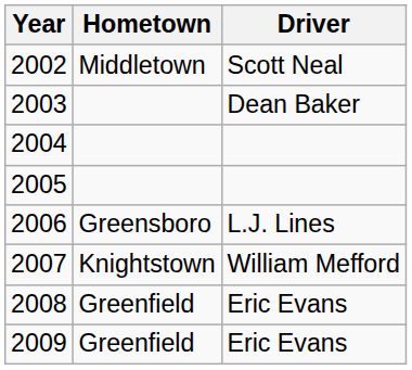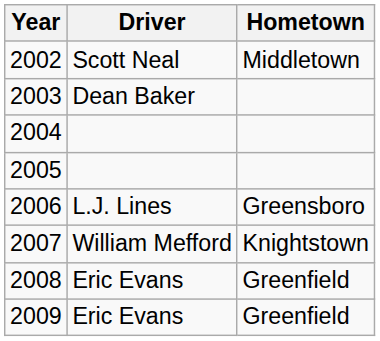 <table class="wikitable">
 <tr>
 <th>Year</th>
+<th>Driver</th>
 <th>Hometown</th>
-<th>Driver</th>
 </tr>
 <tr>
 <td>2002</td>
+<td>Scott Neal</td>
 <td>Middletown</td>
-<td>Scott Neal</td>
 </tr>
 <tr>
 <td>2003</td>
+<td>Dean Baker</td>
 <td></td>
-<td>Dean Baker</td>
 </tr>
 <tr>
 <td>2004</td>
 <td></td>
 <td></td>
 </tr>
 <tr>
 <td>2005</td>
 <td></td>
 <td></td>
 </tr>
 <tr>
 <td>2006</td>
+<td>L.J. Lines</td>
 <td>Greensboro</td>
-<td>L.J. Lines</td>
 </tr>
 <tr>
 <td>2007</td>
+<td>William Mefford</td>
 <td>Knightstown</td>
-<td>William Mefford</td>
 </tr>
 <tr>
 <td>2008</td>
+<td>Eric Evans</td>
 <td>Greenfield</td>
-<td>Eric Evans</td>
 </tr>
 <tr>
 <td>2009</td>
+<td>Eric Evans</td>
 <td>Greenfield</td>
-<td>Eric Evans</td>
 </tr>
 </table>
